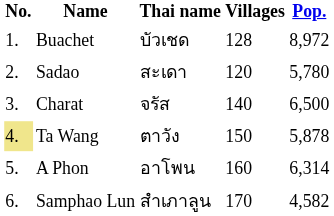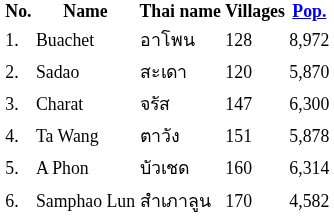 <table>
 <tr>
 <th>No.</th>
 <th>Name</th>
 <th>Thai name</th>
 <th>Villages</th>
 <th><a href='#'>Pop.</a></th>
 </tr>
 <tr>
 <td>1.</td>
 <td>Buachet</td>
-<td>บัวเชด</td>
+<td>อาโพน</td>
 <td>128</td>
 <td>8,972</td>
 <td></td>
 </tr>
 <tr>
 <td>2.</td>
 <td>Sadao</td>
 <td>สะเดา</td>
 <td>120</td>
-<td>5,780</td>
+<td>5,870</td>
 <td></td>
 </tr>
 <tr>
 <td>3.</td>
 <td>Charat</td>
 <td>จรัส</td>
-<td>140</td>
-<td>6,500</td>
+<td>147</td>
+<td>6,300</td>
 <td></td>
 </tr>
 <tr>
-<td style="background: khaki;">4.</td>
+<td>4.</td>
 <td>Ta Wang</td>
 <td>ตาวัง</td>
-<td>150</td>
+<td>151</td>
 <td>5,878</td>
 <td></td>
 </tr>
 <tr>
 <td>5.</td>
 <td>A Phon</td>
-<td>อาโพน</td>
+<td>บัวเชด</td>
 <td>160</td>
 <td>6,314</td>
 <td></td>
 </tr>
 <tr>
 <td>6.</td>
 <td>Samphao Lun</td>
 <td>สำเภาลูน</td>
 <td>170</td>
 <td>4,582</td>
 <td></td>
 </tr>
 </table>
